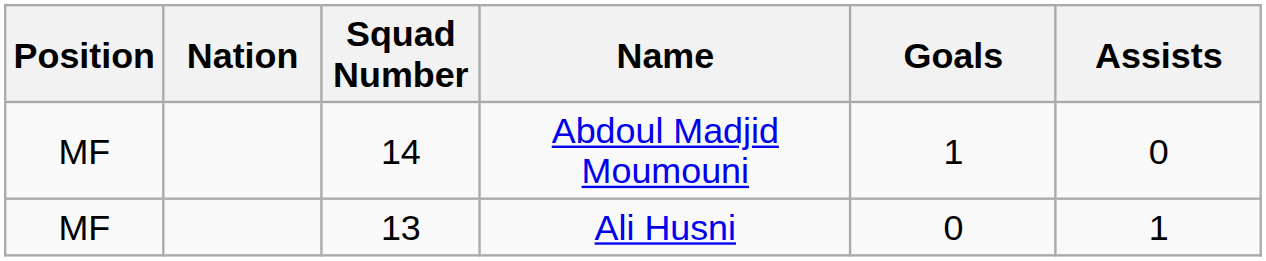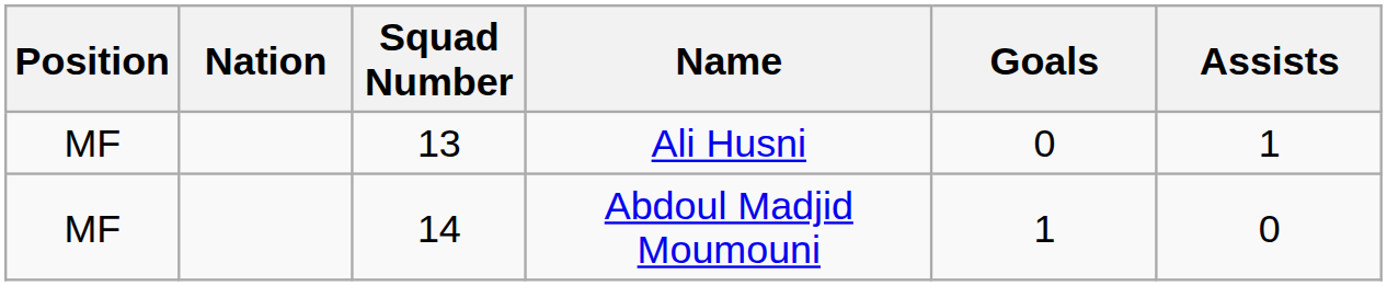 <table class="wikitable" style="font-size: 95%; text-align: center;">
 <tr>
 <th width=60>Position</th>
 <th width=60>Nation</th>
 <th width=60>Squad Number</th>
 <th width=150>Name</th>
 <th width=80>Goals</th>
 <th width=80>Assists</th>
 </tr>
 <tr>
 <td>MF</td>
 <td></td>
+<td>13</td>
+<td><a href='#'>Ali Husni</a></td>
+<td>0</td>
+<td>1</td>
+</tr>
+<tr>
+<td>MF</td>
+<td></td>
 <td>14</td>
 <td><a href='#'>Abdoul Madjid Moumouni</a></td>
 <td>1</td>
 <td>0</td>
 </tr>
-<tr>
-<td>MF</td>
-<td></td>
-<td>13</td>
-<td><a href='#'>Ali Husni</a></td>
-<td>0</td>
-<td>1</td>
-</tr>
 </table>
